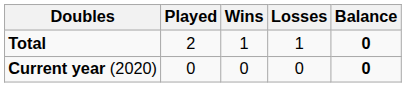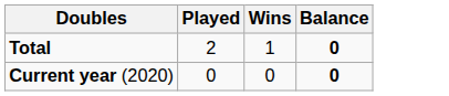 <table class="wikitable" style="text-align:center">
 <tr>
 <th>Doubles</th>
 <th>Played</th>
 <th>Wins</th>
-<th>Losses</th>
 <th>Balance</th>
 </tr>
 <tr>
 <td align=left><strong>Total</strong></td>
 <td>2</td>
-<td>1</td>
 <td>1</td>
 <td><strong>0</strong></td>
 </tr>
 <tr>
 <td align=left><strong>Current year</strong> (2020)</td>
 <td>0</td>
 <td>0</td>
-<td>0</td>
 <td><strong>0</strong></td>
 </tr>
 </table>
